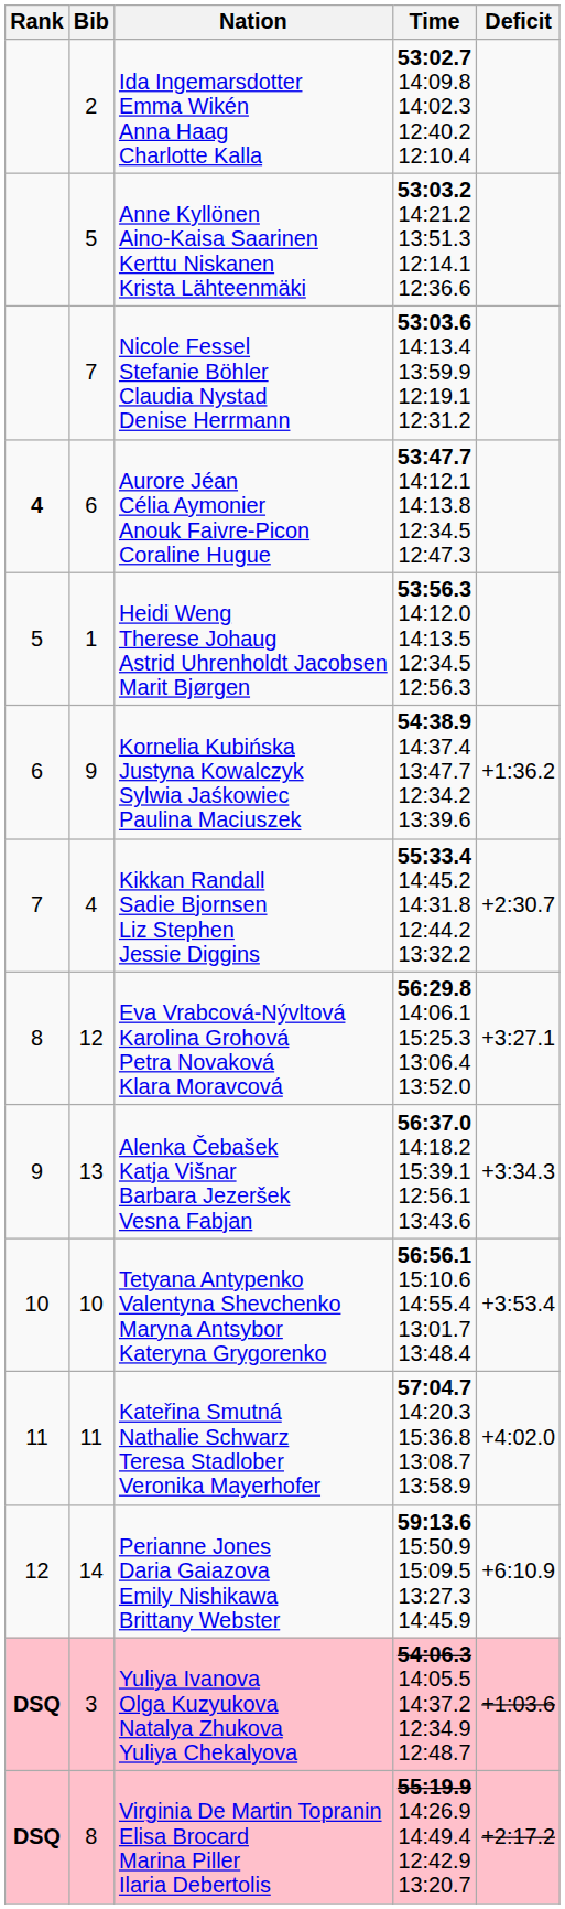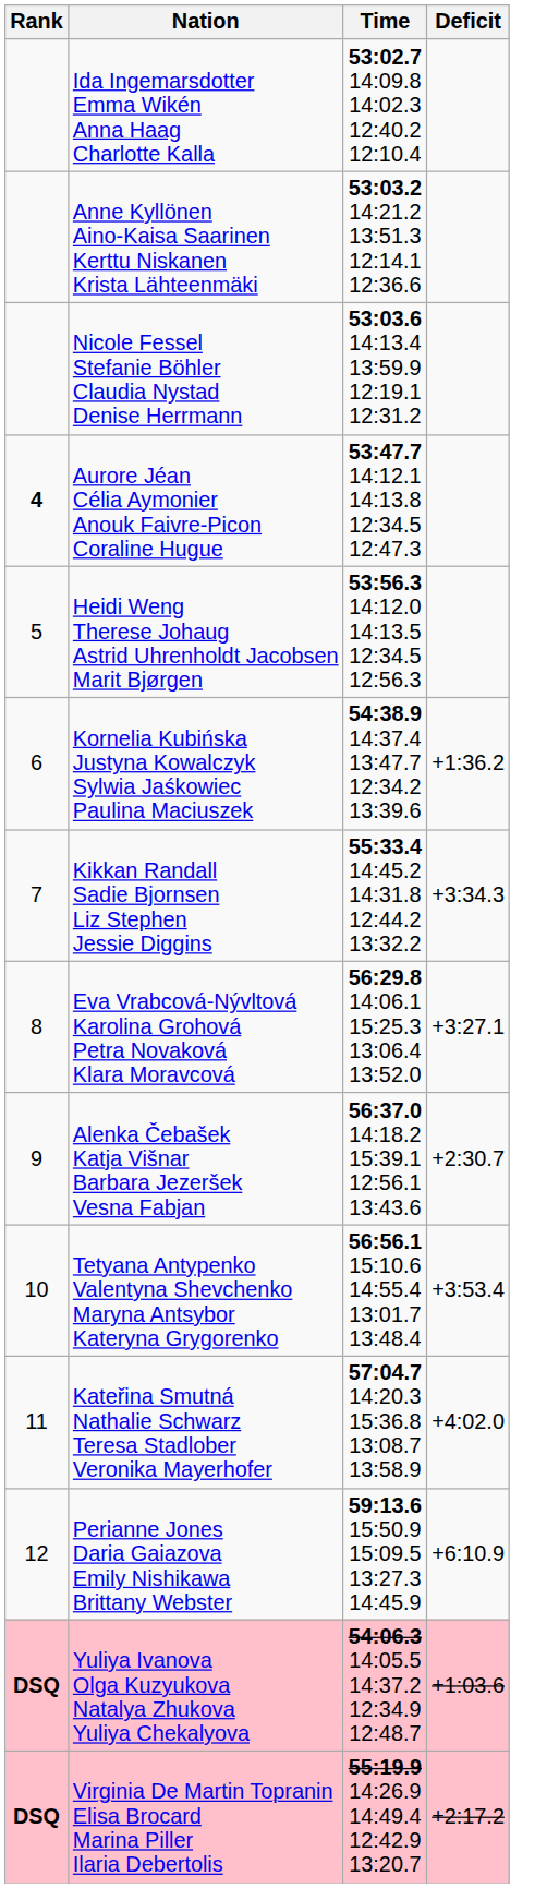 <table class="wikitable sortable" style="text-align:center">
 <tr>
 <th>Rank</th>
-<th>Bib</th>
 <th>Nation</th>
 <th>Time</th>
 <th>Deficit</th>
 </tr>
 <tr>
 <td></td>
-<td>2</td>
 <td align=left><br><a href='#'>Ida Ingemarsdotter</a><br><a href='#'>Emma Wikén</a><br><a href='#'>Anna Haag</a><br><a href='#'>Charlotte Kalla</a></td>
 <td><strong>53:02.7</strong><br>14:09.8<br>14:02.3<br>12:40.2<br>12:10.4</td>
 <td></td>
 </tr>
 <tr>
 <td></td>
-<td>5</td>
 <td align=left><br><a href='#'>Anne Kyllönen</a><br><a href='#'>Aino-Kaisa Saarinen</a><br><a href='#'>Kerttu Niskanen</a><br><a href='#'>Krista Lähteenmäki</a></td>
 <td><strong>53:03.2</strong><br>14:21.2<br>13:51.3<br>12:14.1<br>12:36.6</td>
 <td></td>
 </tr>
 <tr>
 <td></td>
-<td>7</td>
 <td align=left><br><a href='#'>Nicole Fessel</a><br><a href='#'>Stefanie Böhler</a><br><a href='#'>Claudia Nystad</a><br><a href='#'>Denise Herrmann</a></td>
 <td><strong>53:03.6</strong><br>14:13.4<br>13:59.9<br>12:19.1<br>12:31.2</td>
 <td></td>
 </tr>
 <tr>
 <td><strong>4</strong></td>
-<td>6</td>
 <td align=left><br><a href='#'>Aurore Jéan</a><br><a href='#'>Célia Aymonier</a><br><a href='#'>Anouk Faivre-Picon</a><br><a href='#'>Coraline Hugue</a></td>
 <td><strong>53:47.7</strong><br>14:12.1<br>14:13.8<br>12:34.5<br>12:47.3</td>
 <td></td>
 </tr>
 <tr>
 <td>5</td>
-<td>1</td>
 <td align=left><br><a href='#'>Heidi Weng</a><br><a href='#'>Therese Johaug</a><br><a href='#'>Astrid Uhrenholdt Jacobsen</a><br><a href='#'>Marit Bjørgen</a></td>
 <td><strong>53:56.3</strong><br>14:12.0<br>14:13.5<br>12:34.5<br>12:56.3</td>
 <td></td>
 </tr>
 <tr>
 <td>6</td>
-<td>9</td>
 <td align=left><br><a href='#'>Kornelia Kubińska</a><br><a href='#'>Justyna Kowalczyk</a><br><a href='#'>Sylwia Jaśkowiec</a><br><a href='#'>Paulina Maciuszek</a></td>
 <td><strong>54:38.9</strong><br>14:37.4<br>13:47.7<br>12:34.2<br>13:39.6</td>
 <td>+1:36.2</td>
 </tr>
 <tr>
 <td>7</td>
-<td>4</td>
 <td align=left><br><a href='#'>Kikkan Randall</a><br><a href='#'>Sadie Bjornsen</a><br><a href='#'>Liz Stephen</a><br><a href='#'>Jessie Diggins</a></td>
 <td><strong>55:33.4</strong><br>14:45.2<br>14:31.8<br>12:44.2<br>13:32.2</td>
-<td>+2:30.7</td>
+<td>+3:34.3</td>
 </tr>
 <tr>
 <td>8</td>
-<td>12</td>
 <td align=left><br><a href='#'>Eva Vrabcová-Nývltová</a><br><a href='#'>Karolina Grohová</a><br><a href='#'>Petra Novaková</a><br><a href='#'>Klara Moravcová</a></td>
 <td><strong>56:29.8</strong><br>14:06.1<br>15:25.3<br>13:06.4<br>13:52.0</td>
 <td>+3:27.1</td>
 </tr>
 <tr>
 <td>9</td>
-<td>13</td>
 <td align=left><br><a href='#'>Alenka Čebašek</a><br><a href='#'>Katja Višnar</a><br><a href='#'>Barbara Jezeršek</a><br><a href='#'>Vesna Fabjan</a></td>
 <td><strong>56:37.0</strong><br>14:18.2<br>15:39.1<br>12:56.1<br>13:43.6</td>
-<td>+3:34.3</td>
+<td>+2:30.7</td>
 </tr>
 <tr>
-<td>10</td>
 <td>10</td>
 <td align=left><br><a href='#'>Tetyana Antypenko</a><br><a href='#'>Valentyna Shevchenko</a><br><a href='#'>Maryna Antsybor</a> <br><a href='#'>Kateryna Grygorenko</a></td>
 <td><strong>56:56.1</strong><br>15:10.6<br>14:55.4<br>13:01.7<br>13:48.4</td>
 <td>+3:53.4</td>
 </tr>
 <tr>
 <td>11</td>
-<td>11</td>
 <td align=left><br><a href='#'>Kateřina Smutná</a><br><a href='#'>Nathalie Schwarz</a><br><a href='#'>Teresa Stadlober</a><br><a href='#'>Veronika Mayerhofer</a></td>
 <td><strong>57:04.7</strong><br>14:20.3<br>15:36.8<br>13:08.7<br>13:58.9</td>
 <td>+4:02.0</td>
 </tr>
 <tr>
 <td>12</td>
-<td>14</td>
 <td align=left><br><a href='#'>Perianne Jones</a><br><a href='#'>Daria Gaiazova</a><br><a href='#'>Emily Nishikawa</a><br><a href='#'>Brittany Webster</a></td>
 <td><strong>59:13.6</strong><br>15:50.9<br>15:09.5<br>13:27.3<br>14:45.9</td>
 <td>+6:10.9</td>
 </tr>
 <tr bgcolor="pink">
 <td><strong>DSQ</strong></td>
-<td>3</td>
 <td align=left><br><a href='#'>Yuliya Ivanova</a><br><a href='#'>Olga Kuzyukova</a><br><a href='#'>Natalya Zhukova</a><br><a href='#'>Yuliya Chekalyova</a></td>
 <td><strong><s>54:06.3</s></strong><br>14:05.5<br>14:37.2<br>12:34.9<br>12:48.7</td>
 <td><s>+1:03.6</s></td>
 </tr>
 <tr bgcolor="pink">
 <td><strong>DSQ</strong></td>
-<td>8</td>
 <td align=left><br><a href='#'>Virginia De Martin Topranin</a><br><a href='#'>Elisa Brocard</a><br><a href='#'>Marina Piller</a><br><a href='#'>Ilaria Debertolis</a></td>
 <td><strong><s>55:19.9</s></strong><br>14:26.9<br>14:49.4<br>12:42.9<br>13:20.7</td>
 <td><s>+2:17.2</s></td>
 </tr>
 </table>
